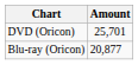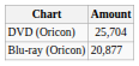 <table class="wikitable">
 <tr>
 <th>Chart</th>
 <th>Amount</th>
 </tr>
 <tr>
 <td>DVD (Oricon)</td>
-<td align="center">25,701</td>
+<td align="center">25,704</td>
 </tr>
 <tr>
 <td>Blu-ray (Oricon)</td>
 <td>20,877</td>
 </tr>
 </table>
